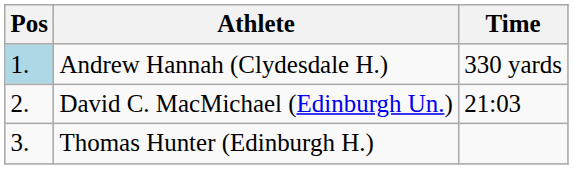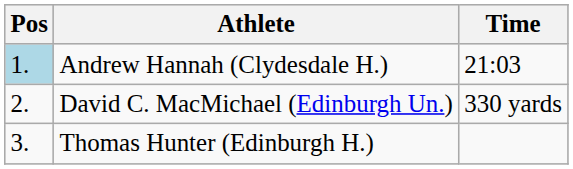 <table class="wikitable">
 <tr>
 <th>Pos</th>
 <th>Athlete</th>
 <th>Time</th>
 </tr>
 <tr>
 <td style="background: lightblue;">1.</td>
 <td>Andrew Hannah (Clydesdale H.)</td>
-<td>330 yards</td>
+<td>21:03</td>
 </tr>
 <tr>
 <td>2.</td>
 <td>David C. MacMichael (<a href='#'>Edinburgh Un.</a>)</td>
-<td>21:03</td>
+<td>330 yards</td>
 </tr>
 <tr>
 <td>3.</td>
 <td>Thomas Hunter (Edinburgh H.)</td>
 <td></td>
 </tr>
 </table>
